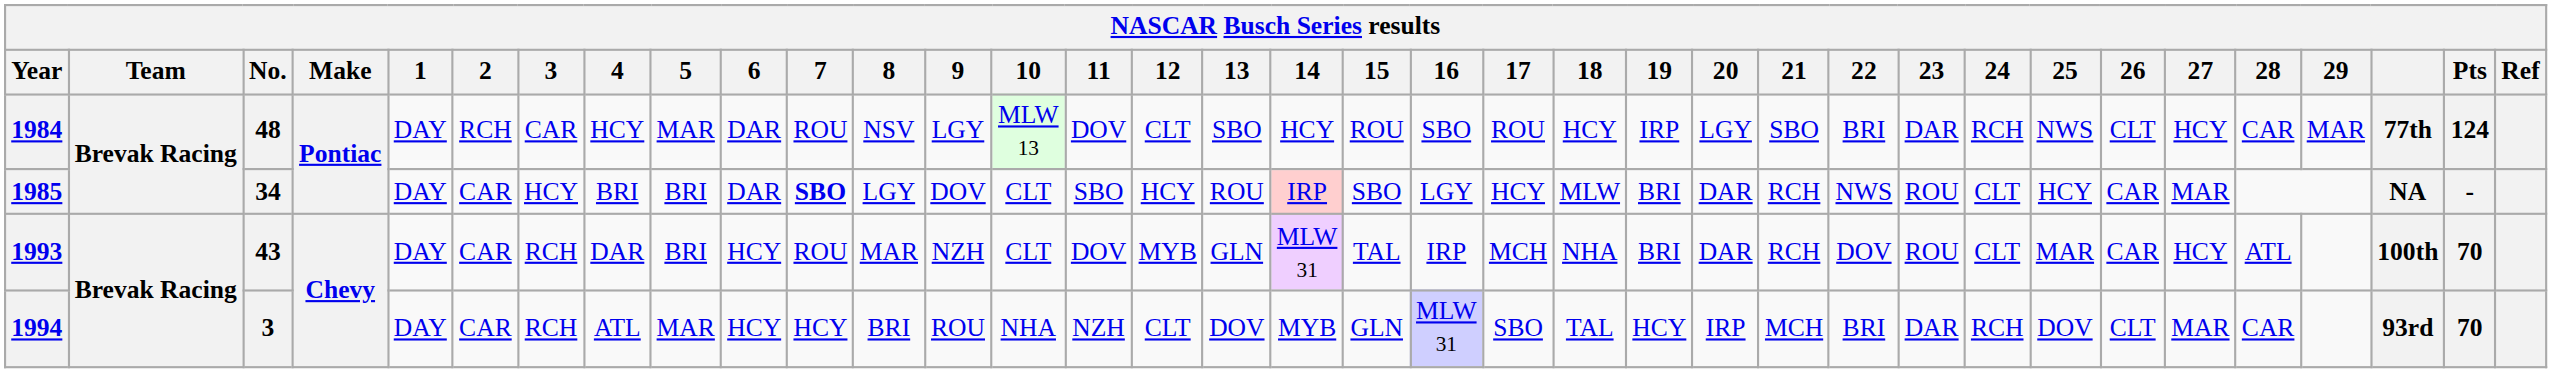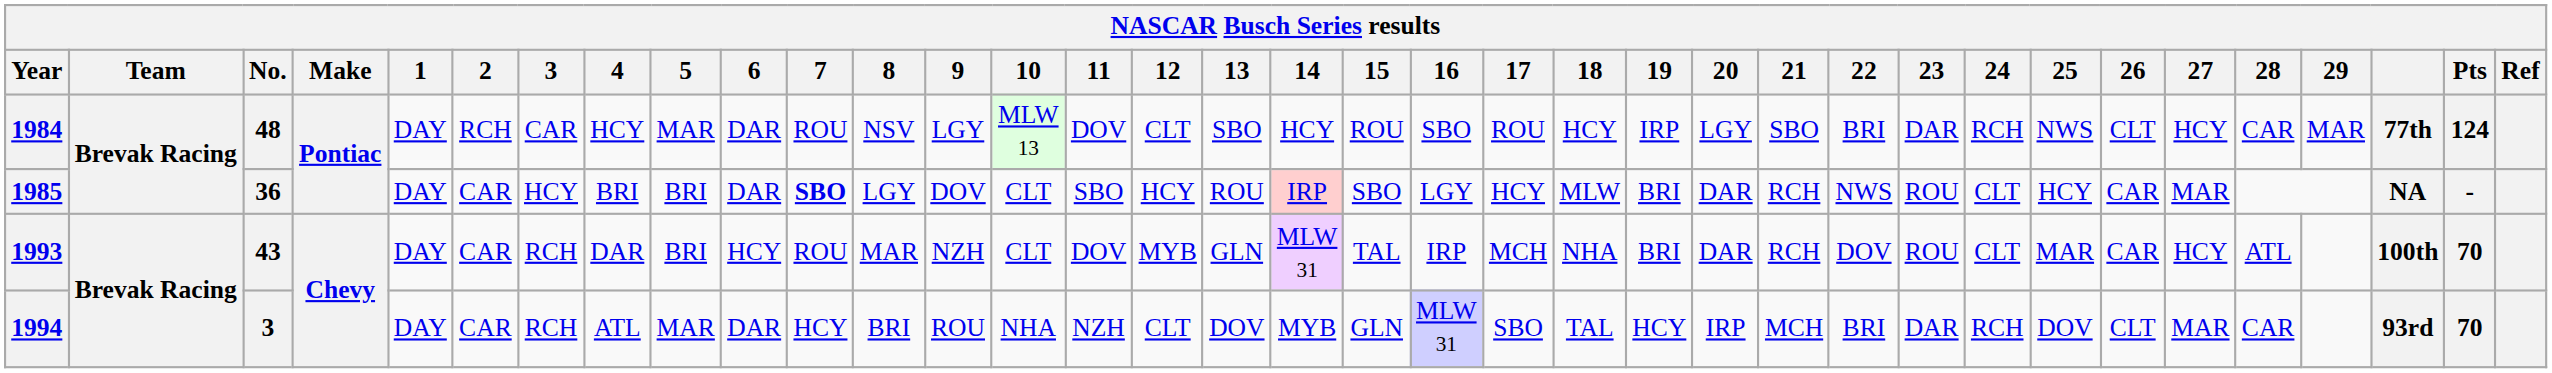 <table class="wikitable" style="text-align:center; font-size:75%">
 <tr>
 <th colspan=42><a href='#'>NASCAR</a> <a href='#'>Busch Series</a> results</th>
 </tr>
 <tr>
 <th>Year</th>
 <th>Team</th>
 <th>No.</th>
 <th>Make</th>
 <th>1</th>
 <th>2</th>
 <th>3</th>
 <th>4</th>
 <th>5</th>
 <th>6</th>
 <th>7</th>
 <th>8</th>
 <th>9</th>
 <th>10</th>
 <th>11</th>
 <th>12</th>
 <th>13</th>
 <th>14</th>
 <th>15</th>
 <th>16</th>
 <th>17</th>
 <th>18</th>
 <th>19</th>
 <th>20</th>
 <th>21</th>
 <th>22</th>
 <th>23</th>
 <th>24</th>
 <th>25</th>
 <th>26</th>
 <th>27</th>
 <th>28</th>
 <th>29</th>
 <th></th>
 <th>Pts</th>
 <th>Ref</th>
 </tr>
 <tr>
 <th><a href='#'>1984</a></th>
 <th rowspan=2>Brevak Racing</th>
 <th>48</th>
 <th rowspan=2><a href='#'>Pontiac</a></th>
 <td><a href='#'>DAY</a></td>
 <td><a href='#'>RCH</a></td>
 <td><a href='#'>CAR</a></td>
 <td><a href='#'>HCY</a></td>
 <td><a href='#'>MAR</a></td>
 <td><a href='#'>DAR</a></td>
 <td><a href='#'>ROU</a></td>
 <td><a href='#'>NSV</a></td>
 <td><a href='#'>LGY</a></td>
 <td bgcolor="DFFFDF"><a href='#'>MLW</a><br><small>13</small></td>
 <td><a href='#'>DOV</a></td>
 <td><a href='#'>CLT</a></td>
 <td><a href='#'>SBO</a></td>
 <td><a href='#'>HCY</a></td>
 <td><a href='#'>ROU</a></td>
 <td><a href='#'>SBO</a></td>
 <td><a href='#'>ROU</a></td>
 <td><a href='#'>HCY</a></td>
 <td><a href='#'>IRP</a></td>
 <td><a href='#'>LGY</a></td>
 <td><a href='#'>SBO</a></td>
 <td><a href='#'>BRI</a></td>
 <td><a href='#'>DAR</a></td>
 <td><a href='#'>RCH</a></td>
 <td><a href='#'>NWS</a></td>
 <td><a href='#'>CLT</a></td>
 <td><a href='#'>HCY</a></td>
 <td><a href='#'>CAR</a></td>
 <td><a href='#'>MAR</a></td>
 <th>77th</th>
 <th>124</th>
 <th></th>
 </tr>
 <tr>
 <th><a href='#'>1985</a></th>
-<th>34</th>
+<th>36</th>
 <td><a href='#'>DAY</a></td>
 <td><a href='#'>CAR</a></td>
 <td><a href='#'>HCY</a></td>
 <td><a href='#'>BRI</a></td>
 <td><a href='#'>BRI</a></td>
 <td><a href='#'>DAR</a></td>
 <td><strong><a href='#'>SBO</a></strong></td>
 <td><a href='#'>LGY</a></td>
 <td><a href='#'>DOV</a></td>
 <td><a href='#'>CLT</a></td>
 <td><a href='#'>SBO</a></td>
 <td><a href='#'>HCY</a></td>
 <td><a href='#'>ROU</a></td>
 <td style="background:#FFCFCF;"><a href='#'>IRP</a><br></td>
 <td><a href='#'>SBO</a></td>
 <td><a href='#'>LGY</a></td>
 <td><a href='#'>HCY</a></td>
 <td><a href='#'>MLW</a></td>
 <td><a href='#'>BRI</a></td>
 <td><a href='#'>DAR</a></td>
 <td><a href='#'>RCH</a></td>
 <td><a href='#'>NWS</a></td>
 <td><a href='#'>ROU</a></td>
 <td><a href='#'>CLT</a></td>
 <td><a href='#'>HCY</a></td>
 <td><a href='#'>CAR</a></td>
 <td><a href='#'>MAR</a></td>
 <td colspan=2></td>
 <th>NA</th>
 <th>-</th>
 <th></th>
 </tr>
 <tr>
 <th><a href='#'>1993</a></th>
 <th rowspan=2>Brevak Racing</th>
 <th>43</th>
 <th rowspan=2><a href='#'>Chevy</a></th>
 <td><a href='#'>DAY</a></td>
 <td><a href='#'>CAR</a></td>
 <td><a href='#'>RCH</a></td>
 <td><a href='#'>DAR</a></td>
 <td><a href='#'>BRI</a></td>
 <td><a href='#'>HCY</a></td>
 <td><a href='#'>ROU</a></td>
 <td><a href='#'>MAR</a></td>
 <td><a href='#'>NZH</a></td>
 <td><a href='#'>CLT</a></td>
 <td><a href='#'>DOV</a></td>
 <td><a href='#'>MYB</a></td>
 <td><a href='#'>GLN</a></td>
 <td bgcolor="EFCFFF"><a href='#'>MLW</a><br><small>31</small></td>
 <td><a href='#'>TAL</a></td>
 <td><a href='#'>IRP</a></td>
 <td><a href='#'>MCH</a></td>
 <td><a href='#'>NHA</a></td>
 <td><a href='#'>BRI</a></td>
 <td><a href='#'>DAR</a></td>
 <td><a href='#'>RCH</a></td>
 <td><a href='#'>DOV</a></td>
 <td><a href='#'>ROU</a></td>
 <td><a href='#'>CLT</a></td>
 <td><a href='#'>MAR</a></td>
 <td><a href='#'>CAR</a></td>
 <td><a href='#'>HCY</a></td>
 <td><a href='#'>ATL</a></td>
 <td></td>
 <th>100th</th>
 <th>70</th>
 <th></th>
 </tr>
 <tr>
 <th><a href='#'>1994</a></th>
 <th>3</th>
 <td><a href='#'>DAY</a></td>
 <td><a href='#'>CAR</a></td>
 <td><a href='#'>RCH</a></td>
 <td><a href='#'>ATL</a></td>
 <td><a href='#'>MAR</a></td>
-<td><a href='#'>HCY</a></td>
+<td><a href='#'>DAR</a></td>
 <td><a href='#'>HCY</a></td>
 <td><a href='#'>BRI</a></td>
 <td><a href='#'>ROU</a></td>
 <td><a href='#'>NHA</a></td>
 <td><a href='#'>NZH</a></td>
 <td><a href='#'>CLT</a></td>
 <td><a href='#'>DOV</a></td>
 <td><a href='#'>MYB</a></td>
 <td><a href='#'>GLN</a></td>
 <td bgcolor="CFCFFF"><a href='#'>MLW</a><br><small>31</small></td>
 <td><a href='#'>SBO</a></td>
 <td><a href='#'>TAL</a></td>
 <td><a href='#'>HCY</a></td>
 <td><a href='#'>IRP</a></td>
 <td><a href='#'>MCH</a></td>
 <td><a href='#'>BRI</a></td>
 <td><a href='#'>DAR</a></td>
 <td><a href='#'>RCH</a></td>
 <td><a href='#'>DOV</a></td>
 <td><a href='#'>CLT</a></td>
 <td><a href='#'>MAR</a></td>
 <td><a href='#'>CAR</a></td>
 <td></td>
 <th>93rd</th>
 <th>70</th>
 <th></th>
 </tr>
 </table>
